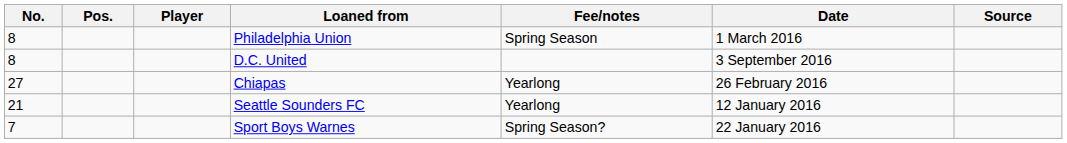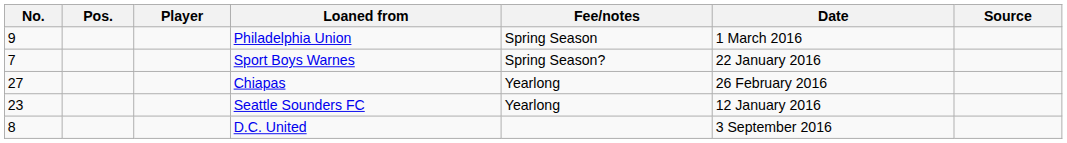 <table class="wikitable sortable" style="width:90%; text-align:center; font-size:95%; text-align:left;">
 <tr>
 <th><strong>No.</strong></th>
 <th><strong>Pos.</strong></th>
 <th><strong>Player</strong></th>
 <th><strong>Loaned from</strong></th>
 <th><strong>Fee/notes</strong></th>
 <th><strong>Date</strong></th>
 <th><strong>Source</strong></th>
 </tr>
 <tr>
-<td>8</td>
+<td>9</td>
 <td align=center></td>
 <td></td>
 <td> <a href='#'>Philadelphia Union</a></td>
 <td>Spring Season</td>
 <td>1 March 2016</td>
 <td></td>
 </tr>
 <tr>
-<td>8</td>
+<td>7</td>
 <td align=center></td>
 <td></td>
-<td> <a href='#'>D.C. United</a></td>
-<td></td>
-<td>3 September 2016</td>
+<td> <a href='#'>Sport Boys Warnes</a></td>
+<td>Spring Season?</td>
+<td>22 January 2016</td>
 <td></td>
 </tr>
 <tr>
 <td>27</td>
 <td align=center></td>
 <td></td>
 <td> <a href='#'>Chiapas</a></td>
 <td>Yearlong</td>
 <td>26 February 2016</td>
 <td></td>
 </tr>
 <tr>
-<td>21</td>
+<td>23</td>
 <td align=center></td>
 <td></td>
 <td> <a href='#'>Seattle Sounders FC</a></td>
 <td>Yearlong</td>
 <td>12 January 2016</td>
 <td></td>
 </tr>
 <tr>
-<td>7</td>
+<td>8</td>
 <td align=center></td>
 <td></td>
-<td> <a href='#'>Sport Boys Warnes</a></td>
-<td>Spring Season?</td>
-<td>22 January 2016</td>
+<td> <a href='#'>D.C. United</a></td>
+<td></td>
+<td>3 September 2016</td>
 <td></td>
 </tr>
 </table>
